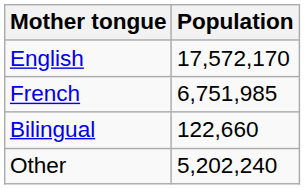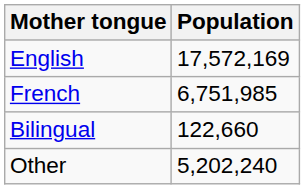 <table class="wikitable">
 <tr>
 <th>Mother tongue</th>
 <th>Population</th>
 </tr>
 <tr>
 <td><a href='#'>English</a></td>
-<td>17,572,170</td>
+<td>17,572,169</td>
 </tr>
 <tr>
 <td><a href='#'>French</a></td>
 <td>6,751,985</td>
 </tr>
 <tr>
 <td><a href='#'>Bilingual</a></td>
 <td>122,660</td>
 </tr>
 <tr>
 <td>Other</td>
 <td>5,202,240</td>
 </tr>
 </table>
